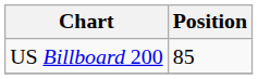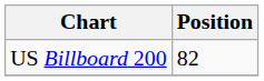 <table class="wikitable">
 <tr>
 <th>Chart</th>
 <th>Position</th>
 </tr>
 <tr>
 <td>US <a href='#'><em>Billboard</em> 200</a></td>
-<td>85</td>
+<td>82</td>
 </tr>
 <tr>
 </tr>
 </table>
